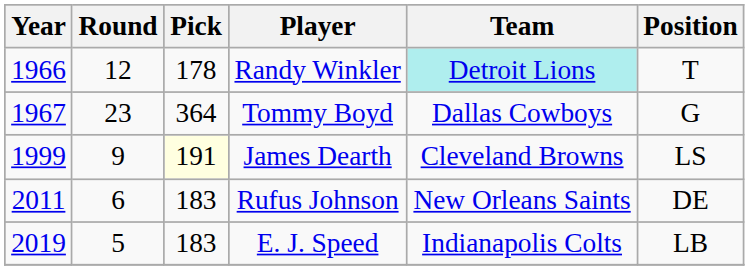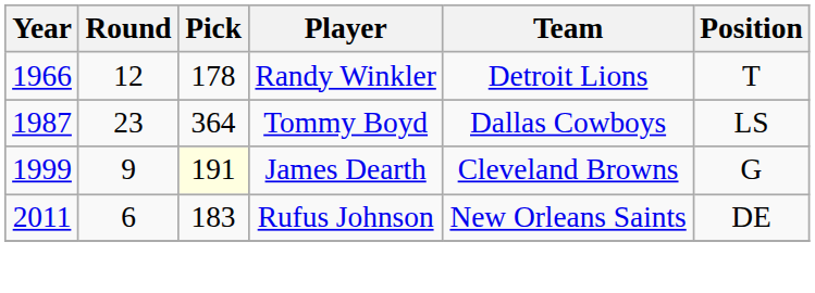 <table class="wikitable sortable" style="text-align: center;">
 <tr>
 <th>Year</th>
 <th>Round</th>
 <th>Pick</th>
 <th>Player</th>
 <th>Team</th>
 <th>Position</th>
 </tr>
 <tr>
 <td><a href='#'>1966</a></td>
 <td>12</td>
 <td>178</td>
 <td><a href='#'>Randy Winkler</a></td>
-<td style="background: paleturquoise;"><a href='#'>Detroit Lions</a></td>
+<td><a href='#'>Detroit Lions</a></td>
 <td>T</td>
 </tr>
 <tr>
-<td><a href='#'>1967</a></td>
+<td><a href='#'>1987</a></td>
 <td>23</td>
 <td>364</td>
 <td><a href='#'>Tommy Boyd</a></td>
 <td><a href='#'>Dallas Cowboys</a></td>
-<td>G</td>
+<td>LS</td>
 </tr>
 <tr>
 <td><a href='#'>1999</a></td>
 <td>9</td>
 <td style="background: lightyellow;">191</td>
 <td><a href='#'>James Dearth</a></td>
 <td><a href='#'>Cleveland Browns</a></td>
-<td>LS</td>
+<td>G</td>
 </tr>
 <tr>
 <td><a href='#'>2011</a></td>
 <td>6</td>
 <td>183</td>
 <td><a href='#'>Rufus Johnson</a></td>
 <td><a href='#'>New Orleans Saints</a></td>
 <td>DE</td>
 </tr>
 <tr>
-<td><a href='#'>2019</a></td>
-<td>5</td>
-<td>183</td>
-<td><a href='#'>E. J. Speed</a></td>
-<td><a href='#'>Indianapolis Colts</a></td>
-<td>LB</td>
-</tr>
-<tr>
 </tr>
 </table>
